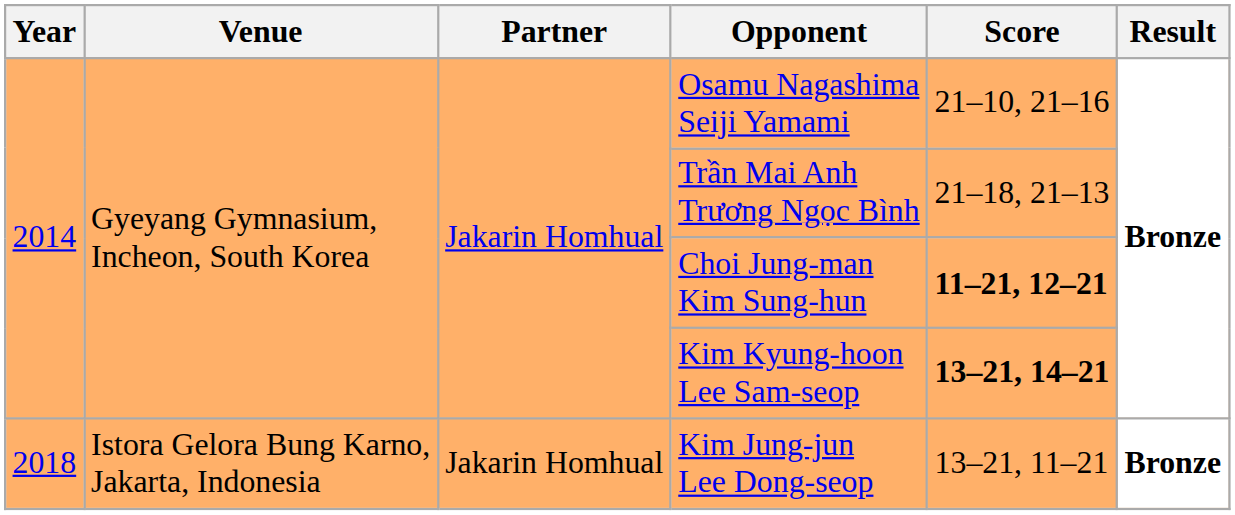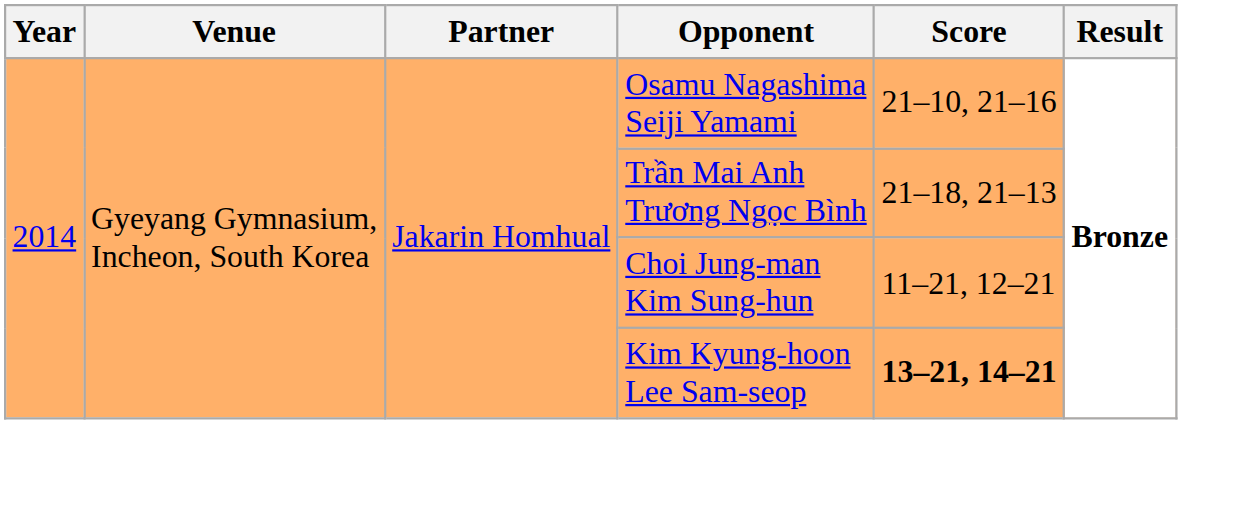 <table class="sortable wikitable" style="font-size: 90%;">
 <tr>
 <th>Year</th>
 <th>Venue</th>
 <th>Partner</th>
 <th>Opponent</th>
 <th>Score</th>
 <th>Result</th>
 </tr>
 <tr style="background:#FFB069">
 <td rowspan="4" align="center"><a href='#'>2014</a></td>
 <td rowspan="4" align="left">Gyeyang Gymnasium,<br>Incheon, South Korea</td>
 <td rowspan="4" align="left"> <a href='#'>Jakarin Homhual</a></td>
 <td align="left"> <a href='#'>Osamu Nagashima</a><br> <a href='#'>Seiji Yamami</a></td>
 <td align="left">21–10, 21–16</td>
 <td rowspan="4" style="text-align:left; background:white"> <strong>Bronze</strong></td>
 </tr>
 <tr style="background:#FFB069">
 <td align="left"> <a href='#'>Trần Mai Anh</a><br> <a href='#'>Trương Ngọc Bình</a></td>
 <td align="left">21–18, 21–13</td>
 </tr>
 <tr style="background:#FFB069">
 <td align="left"> <a href='#'>Choi Jung-man</a><br> <a href='#'>Kim Sung-hun</a></td>
-<td align="left"><strong>11–21, 12–21</strong></td>
+<td align="left">11–21, 12–21</td>
 </tr>
 <tr style="background:#FFB069">
 <td align="left"> <a href='#'>Kim Kyung-hoon</a><br> <a href='#'>Lee Sam-seop</a></td>
 <td align="left"><strong>13–21, 14–21</strong></td>
 </tr>
-<tr style="background:#FFB069">
-<td align="center"><a href='#'>2018</a></td>
-<td align="left">Istora Gelora Bung Karno,<br>Jakarta, Indonesia</td>
-<td align="left"> Jakarin Homhual</td>
-<td align="left"> <a href='#'>Kim Jung-jun</a><br> <a href='#'>Lee Dong-seop</a></td>
-<td align="left">13–21, 11–21</td>
-<td style="text-align:left; background:white"> <strong>Bronze</strong></td>
-</tr>
 </table>
